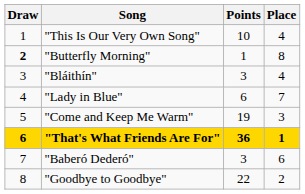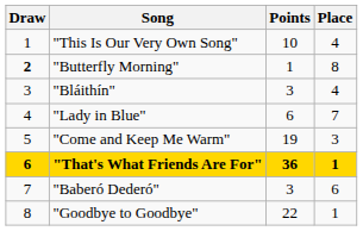 <table class="sortable wikitable" style="margin: 1em auto 1em auto; text-align:center">
 <tr>
 <th>Draw</th>
 <th>Song</th>
 <th>Points</th>
 <th>Place</th>
 </tr>
 <tr>
 <td>1</td>
 <td align="left">"This Is Our Very Own Song"</td>
 <td>10</td>
 <td>4</td>
 </tr>
 <tr>
 <td><strong>2</strong></td>
 <td align="left">"Butterfly Morning"</td>
 <td>1</td>
 <td>8</td>
 </tr>
 <tr>
 <td>3</td>
 <td align="left">"Bláithín"</td>
 <td>3</td>
 <td>4</td>
 </tr>
 <tr>
 <td>4</td>
 <td align="left">"Lady in Blue"</td>
 <td>6</td>
 <td>7</td>
 </tr>
 <tr>
 <td>5</td>
 <td align="left">"Come and Keep Me Warm"</td>
 <td>19</td>
 <td>3</td>
 </tr>
 <tr style="font-weight:bold; background:gold;">
 <td>6</td>
 <td align="left">"That's What Friends Are For"</td>
 <td>36</td>
 <td>1</td>
 </tr>
 <tr>
 <td>7</td>
 <td align="left">"Baberó Dederó"</td>
 <td>3</td>
 <td>6</td>
 </tr>
 <tr>
 <td>8</td>
 <td align="left">"Goodbye to Goodbye"</td>
 <td>22</td>
-<td>2</td>
+<td>1</td>
 </tr>
 </table>
